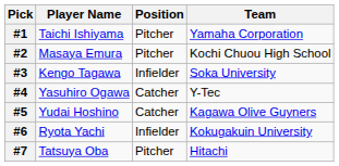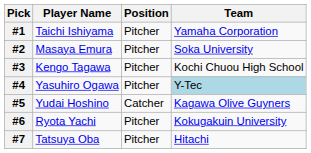 <table class="wikitable">
 <tr>
 <th>Pick</th>
 <th>Player Name</th>
 <th>Position</th>
 <th>Team</th>
 </tr>
 <tr>
 <th>#1</th>
 <td><a href='#'>Taichi Ishiyama</a></td>
 <td>Pitcher</td>
 <td><a href='#'>Yamaha Corporation</a></td>
 </tr>
 <tr>
 <th>#2</th>
 <td><a href='#'>Masaya Emura</a></td>
 <td>Pitcher</td>
-<td>Kochi Chuou High School</td>
+<td><a href='#'>Soka University</a></td>
 </tr>
 <tr>
 <th>#3</th>
 <td><a href='#'>Kengo Tagawa</a></td>
-<td>Infielder</td>
-<td><a href='#'>Soka University</a></td>
+<td>Pitcher</td>
+<td>Kochi Chuou High School</td>
 </tr>
 <tr>
 <th>#4</th>
 <td><a href='#'>Yasuhiro Ogawa</a></td>
-<td>Catcher</td>
-<td>Y-Tec</td>
+<td>Pitcher</td>
+<td style="background: lightblue;">Y-Tec</td>
 </tr>
 <tr>
 <th>#5</th>
 <td><a href='#'>Yudai Hoshino</a></td>
 <td>Catcher</td>
 <td><a href='#'>Kagawa Olive Guyners</a></td>
 </tr>
 <tr>
 <th>#6</th>
 <td><a href='#'>Ryota Yachi</a></td>
-<td>Infielder</td>
+<td>Pitcher</td>
 <td><a href='#'>Kokugakuin University</a></td>
 </tr>
 <tr>
 <th>#7</th>
 <td><a href='#'>Tatsuya Oba</a></td>
 <td>Pitcher</td>
 <td><a href='#'>Hitachi</a></td>
 </tr>
 </table>
